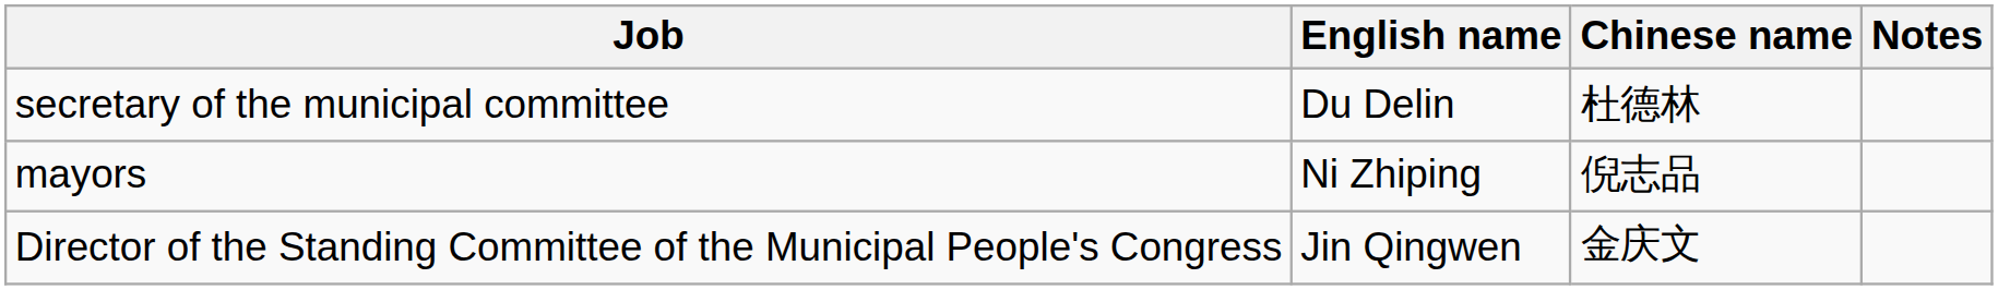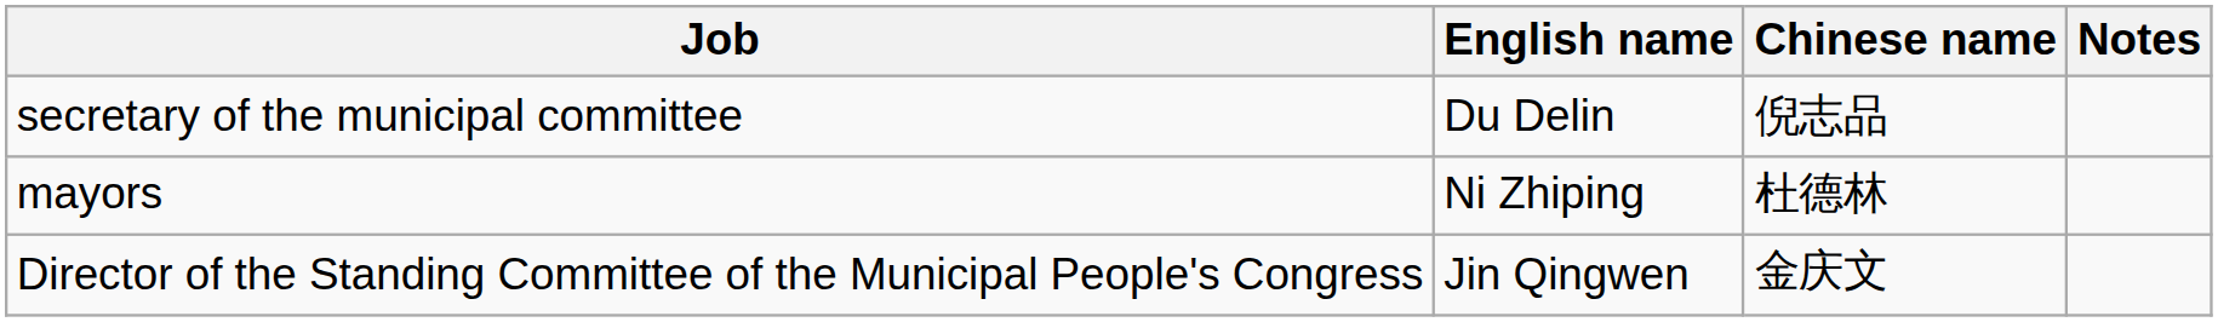 <table class="wikitable">
 <tr>
 <th>Job</th>
 <th><strong>English name</strong></th>
 <th>Chinese name</th>
 <th><strong>Notes</strong></th>
 </tr>
 <tr>
 <td>secretary of the municipal committee</td>
 <td>Du Delin</td>
-<td>杜德林</td>
+<td>倪志品</td>
 <td></td>
 </tr>
 <tr>
 <td>mayors</td>
 <td>Ni Zhiping</td>
-<td>倪志品</td>
+<td>杜德林</td>
 <td></td>
 </tr>
 <tr>
 <td>Director of the Standing Committee of the Municipal People's Congress</td>
 <td>Jin Qingwen</td>
 <td>金庆文</td>
 <td></td>
 </tr>
 </table>
